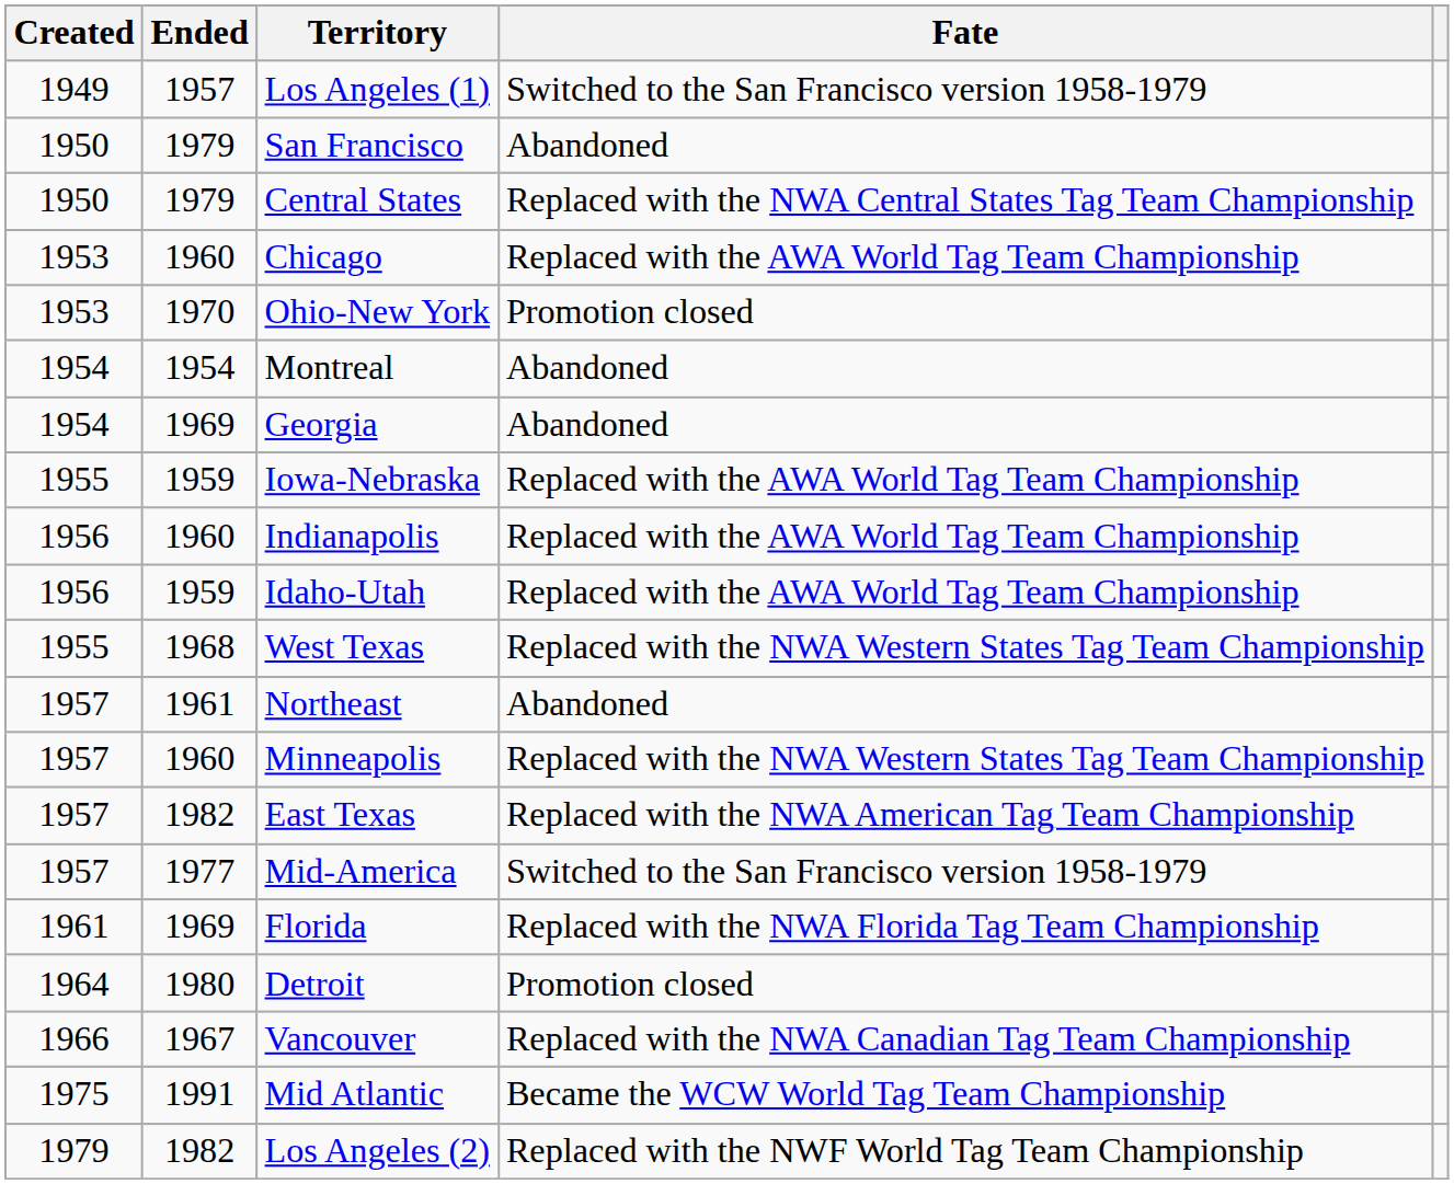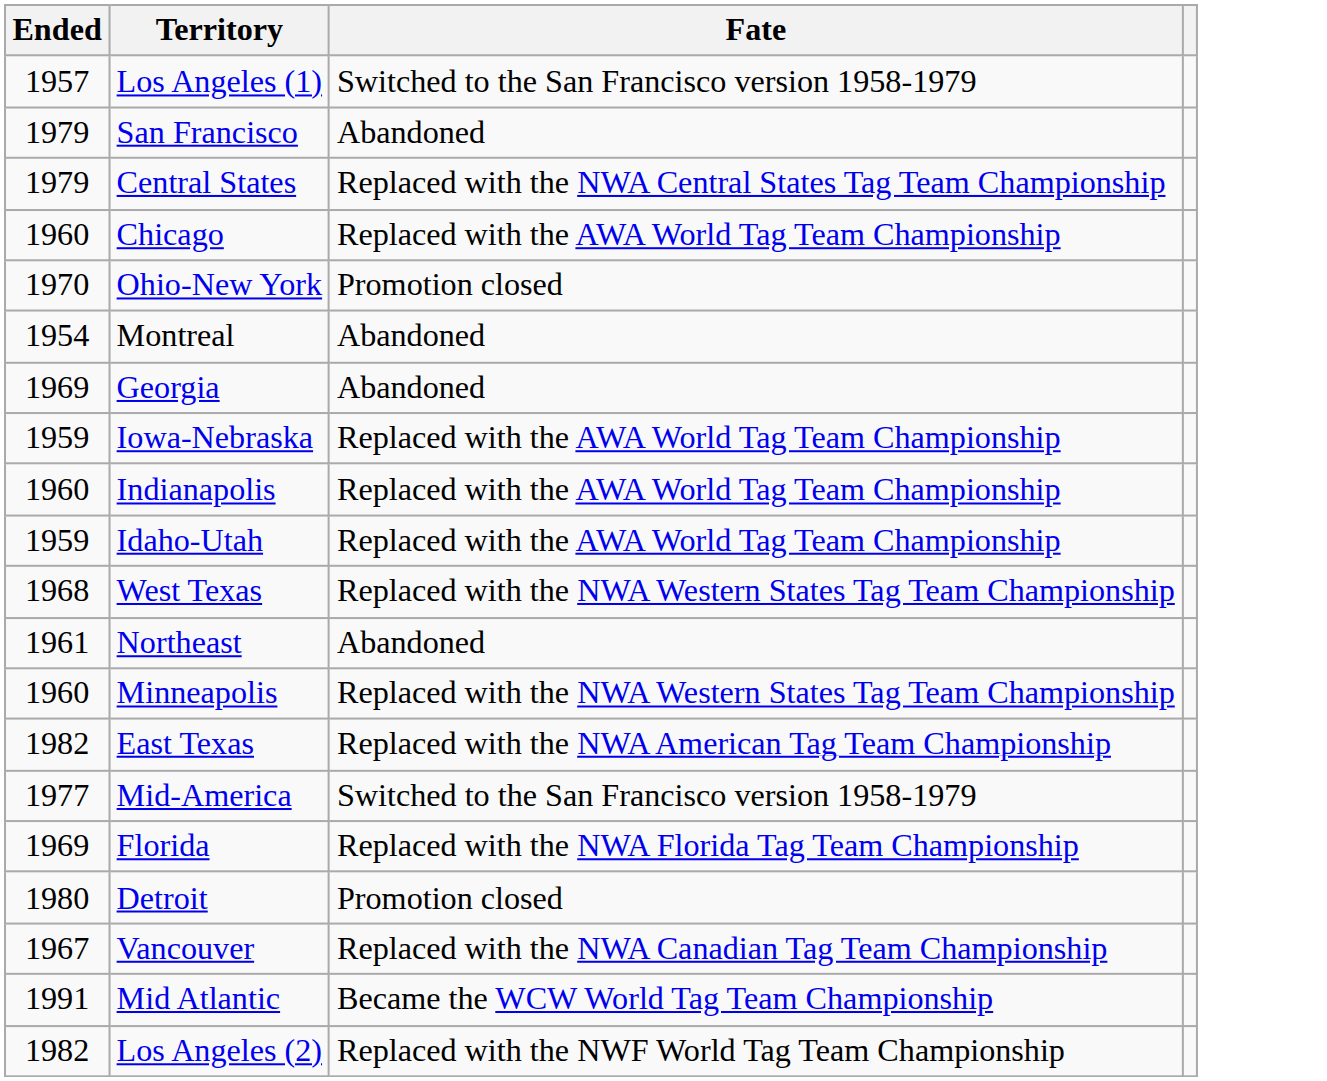 <table class="wikitable sortable">
 <tr>
-<th data-sort-type="number" scope="col">Created</th>
 <th data-sort-type="number" scope="col">Ended</th>
 <th scope="col">Territory</th>
 <th scope="col">Fate</th>
 <th width=0 class="unsortable" scope="col"></th>
 </tr>
 <tr>
-<td scope="row" align=center>1949</td>
 <td align=center>1957</td>
 <td><a href='#'>Los Angeles (1)</a></td>
 <td>Switched to the San Francisco version 1958-1979</td>
 <td></td>
 </tr>
 <tr>
-<td scope="row" align=center>1950</td>
 <td align=center>1979</td>
 <td><a href='#'>San Francisco</a></td>
 <td>Abandoned</td>
 <td></td>
 </tr>
 <tr>
-<td scope="row" align=center>1950</td>
 <td align=center>1979</td>
 <td><a href='#'>Central States</a></td>
 <td>Replaced with the <a href='#'>NWA Central States Tag Team Championship</a></td>
 <td></td>
 </tr>
 <tr>
-<td scope="row" align=center>1953</td>
 <td align=center>1960</td>
 <td><a href='#'>Chicago</a></td>
 <td>Replaced with the <a href='#'>AWA World Tag Team Championship</a></td>
 <td></td>
 </tr>
 <tr>
-<td scope="row" align=center>1953</td>
 <td align=center>1970</td>
 <td><a href='#'>Ohio-New York</a></td>
 <td>Promotion closed</td>
 <td></td>
 </tr>
 <tr>
-<td scope="row" align=center>1954</td>
 <td align=center>1954</td>
 <td>Montreal</td>
 <td>Abandoned</td>
 <td></td>
 </tr>
 <tr>
-<td scope="row" align=center>1954</td>
 <td align=center>1969</td>
 <td><a href='#'>Georgia</a></td>
 <td>Abandoned</td>
 <td></td>
 </tr>
 <tr>
-<td scope="row" align=center>1955</td>
 <td align=center>1959</td>
 <td><a href='#'>Iowa-Nebraska</a></td>
 <td>Replaced with the <a href='#'>AWA World Tag Team Championship</a></td>
 <td></td>
 </tr>
 <tr>
-<td scope="row" align=center>1956</td>
 <td align=center>1960</td>
 <td><a href='#'>Indianapolis</a></td>
 <td>Replaced with the <a href='#'>AWA World Tag Team Championship</a></td>
 <td></td>
 </tr>
 <tr>
-<td scope="row" align=center>1956</td>
 <td align=center>1959</td>
 <td><a href='#'>Idaho-Utah</a></td>
 <td>Replaced with the <a href='#'>AWA World Tag Team Championship</a></td>
 <td></td>
 </tr>
 <tr>
-<td scope="row" align=center>1955</td>
 <td align=center>1968</td>
 <td><a href='#'>West Texas</a></td>
 <td>Replaced with the <a href='#'>NWA Western States Tag Team Championship</a></td>
 <td></td>
 </tr>
 <tr>
-<td scope="row" align=center>1957</td>
 <td align="center">1961</td>
 <td><a href='#'>Northeast</a></td>
 <td>Abandoned</td>
 <td></td>
 </tr>
 <tr>
-<td scope="row" align=center>1957</td>
 <td align=center>1960</td>
 <td><a href='#'>Minneapolis</a></td>
 <td>Replaced with the <a href='#'>NWA Western States Tag Team Championship</a></td>
 <td></td>
 </tr>
 <tr>
-<td scope="row" align=center>1957</td>
 <td align=center>1982</td>
 <td><a href='#'>East Texas</a></td>
 <td>Replaced with the <a href='#'>NWA American Tag Team Championship</a></td>
 <td></td>
 </tr>
 <tr>
-<td scope="row" align=center>1957</td>
 <td align=center>1977</td>
 <td><a href='#'>Mid-America</a></td>
 <td>Switched to the San Francisco version 1958-1979</td>
 <td></td>
 </tr>
 <tr>
-<td scope="row" align=center>1961</td>
 <td align=center>1969</td>
 <td><a href='#'>Florida</a></td>
 <td>Replaced with the <a href='#'>NWA Florida Tag Team Championship</a></td>
 <td></td>
 </tr>
 <tr>
-<td scope="row" align=center>1964</td>
 <td align=center>1980</td>
 <td><a href='#'>Detroit</a></td>
 <td>Promotion closed</td>
 <td></td>
 </tr>
 <tr>
-<td scope="row" align=center>1966</td>
 <td align=center>1967</td>
 <td><a href='#'>Vancouver</a></td>
 <td>Replaced with the <a href='#'>NWA Canadian Tag Team Championship</a></td>
 <td></td>
 </tr>
 <tr>
-<td scope="row" align=center>1975</td>
 <td align=center>1991</td>
 <td><a href='#'>Mid Atlantic</a></td>
 <td>Became the <a href='#'>WCW World Tag Team Championship</a></td>
 <td></td>
 </tr>
 <tr>
-<td scope="row" align=center>1979</td>
 <td align=center>1982</td>
 <td><a href='#'>Los Angeles (2)</a></td>
 <td>Replaced with the NWF World Tag Team Championship</td>
 <td></td>
 </tr>
 </table>
